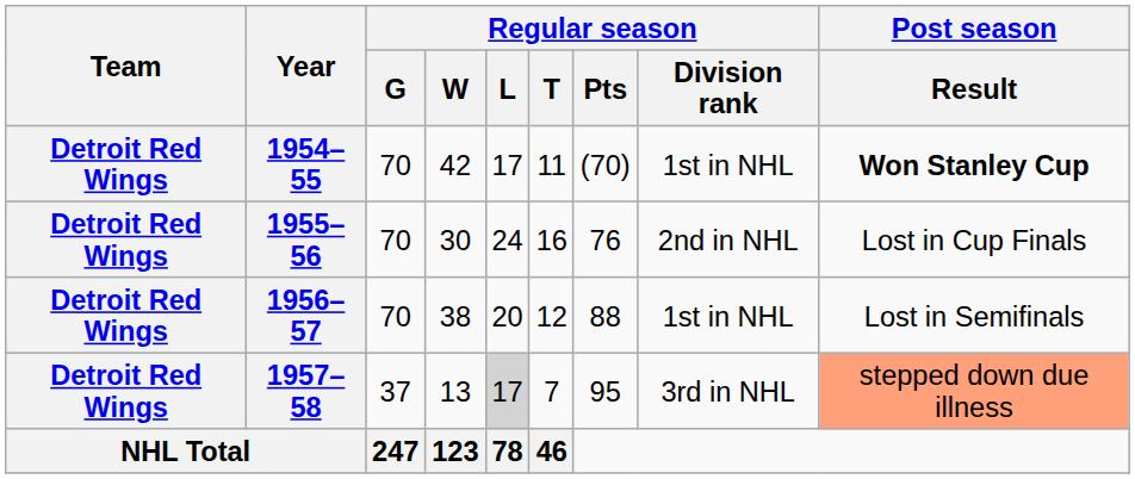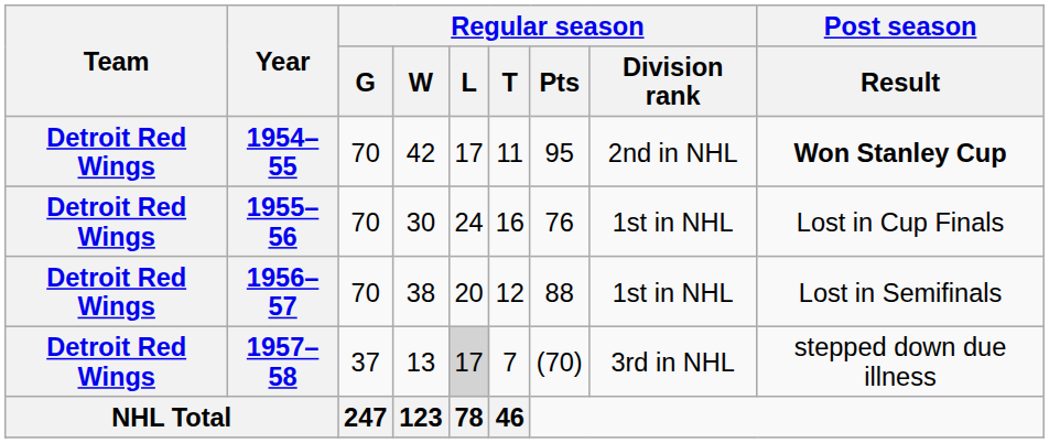 <table class="wikitable" style="font-size: 95%; text-align:center;">
 <tr>
 <th rowspan="2">Team</th>
 <th rowspan="2">Year</th>
 <th colspan="6"><a href='#'>Regular season</a></th>
 <th colspan="1"><a href='#'>Post season</a></th>
 </tr>
 <tr>
 <th>G</th>
 <th>W</th>
 <th>L</th>
 <th>T</th>
 <th>Pts</th>
 <th>Division rank</th>
 <th>Result</th>
 </tr>
 <tr>
 <th><a href='#'>Detroit Red Wings</a></th>
 <th><a href='#'>1954–55</a></th>
 <td>70</td>
 <td>42</td>
 <td>17</td>
 <td>11</td>
-<td>(70)</td>
-<td>1st in NHL</td>
+<td>95</td>
+<td>2nd in NHL</td>
 <td><strong>Won Stanley Cup</strong></td>
 </tr>
 <tr>
 <th><a href='#'>Detroit Red Wings</a></th>
 <th><a href='#'>1955–56</a></th>
 <td>70</td>
 <td>30</td>
 <td>24</td>
 <td>16</td>
 <td>76</td>
-<td>2nd in NHL</td>
+<td>1st in NHL</td>
 <td>Lost in Cup Finals</td>
 </tr>
 <tr>
 <th><a href='#'>Detroit Red Wings</a></th>
 <th><a href='#'>1956–57</a></th>
 <td>70</td>
 <td>38</td>
 <td>20</td>
 <td>12</td>
 <td>88</td>
 <td>1st in NHL</td>
 <td>Lost in Semifinals</td>
 </tr>
 <tr>
 <th><a href='#'>Detroit Red Wings</a></th>
 <th><a href='#'>1957–58</a></th>
 <td>37</td>
 <td>13</td>
 <td style="background: lightgrey;">17</td>
 <td>7</td>
-<td>95</td>
+<td>(70)</td>
 <td>3rd in NHL</td>
-<td style="background: lightsalmon;">stepped down due illness</td>
+<td>stepped down due illness</td>
 </tr>
 <tr>
 <th colspan="2">NHL Total</th>
 <th>247</th>
 <th>123</th>
 <th>78</th>
 <th>46</th>
 </tr>
 </table>
